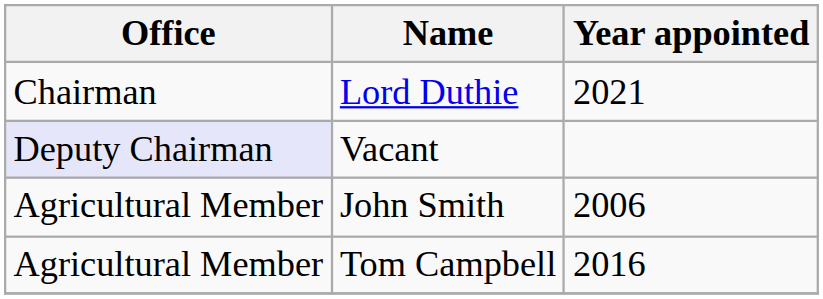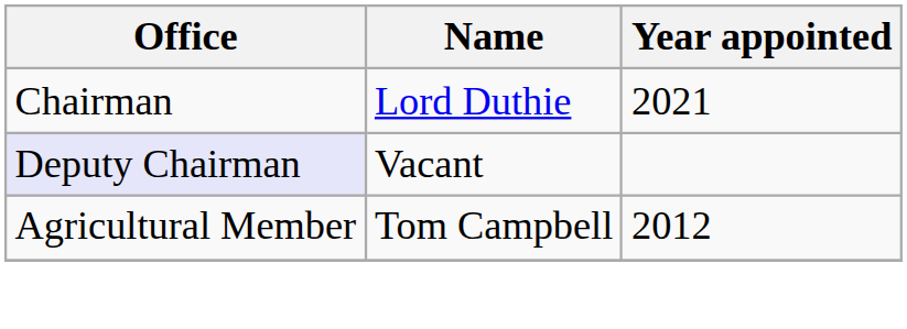 <table class="wikitable sortable">
 <tr>
 <th class="unsortable">Office</th>
 <th>Name</th>
 <th>Year appointed</th>
 </tr>
 <tr>
 <td>Chairman</td>
 <td><a href='#'>Lord Duthie</a></td>
 <td>2021</td>
 </tr>
 <tr>
 <td style="background: lavender;">Deputy Chairman</td>
 <td>Vacant</td>
 <td></td>
 </tr>
 <tr>
 <td>Agricultural Member</td>
-<td>John Smith</td>
-<td>2006</td>
-</tr>
-<tr>
-<td>Agricultural Member</td>
 <td>Tom Campbell</td>
-<td>2016</td>
+<td>2012</td>
 </tr>
 <tr>
 </tr>
 </table>
